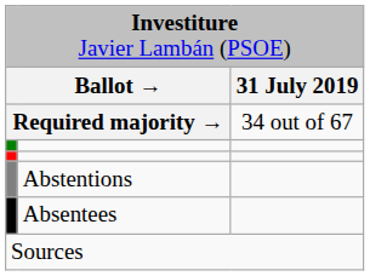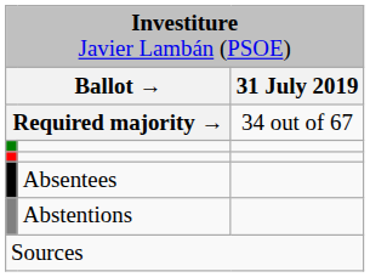 <table class="wikitable" style="text-align:center;">
 <tr>
 <td colspan="3" align="center" bgcolor="#C0C0C0"><strong>Investiture</strong><br><a href='#'>Javier Lambán</a> (<a href='#'>PSOE</a>)</td>
 </tr>
 <tr>
 <th colspan="2" width="150px">Ballot →</th>
 <th>31 July 2019</th>
 </tr>
 <tr>
 <th colspan="2">Required majority →</th>
 <td>34 out of 67 </td>
 </tr>
 <tr>
 <th width="1px" style="background:green;"></th>
 <td align="left"></td>
 <td></td>
 </tr>
 <tr>
 <th style="color:inherit;background:red;"></th>
 <td align="left"></td>
 <td></td>
 </tr>
 <tr>
-<th style="color:inherit;background:gray;"></th>
-<td align="left"><span>Abstentions</span></td>
+<th style="color:inherit;background:black;"></th>
+<td align="left"><span>Absentees</span></td>
 <td></td>
 </tr>
 <tr>
-<th style="color:inherit;background:black;"></th>
-<td align="left"><span>Absentees</span></td>
+<th style="color:inherit;background:gray;"></th>
+<td align="left"><span>Abstentions</span></td>
 <td></td>
 </tr>
 <tr>
 <td align="left" colspan="3">Sources</td>
 </tr>
 </table>
